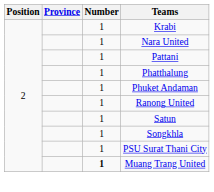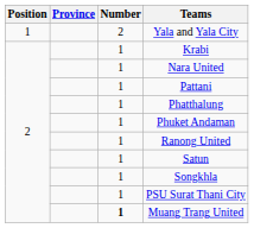 <table class="wikitable">
 <tr>
 <th>Position</th>
 <th><a href='#'>Province</a></th>
 <th>Number</th>
 <th>Teams</th>
+</tr>
+<tr>
+<td align=center rowspan="1">1</td>
+<td></td>
+<td align=center>2</td>
+<td align=center><a href='#'>Yala</a> and <a href='#'>Yala City</a></td>
 </tr>
 <tr>
 <td align=center rowspan="10">2</td>
 <td></td>
 <td align=center>1</td>
 <td align=center><a href='#'>Krabi</a></td>
 </tr>
 <tr>
 <td></td>
 <td align=center>1</td>
 <td align=center><a href='#'>Nara United</a></td>
 </tr>
 <tr>
 <td></td>
 <td align=center>1</td>
 <td align=center><a href='#'>Pattani</a></td>
 </tr>
 <tr>
 <td></td>
 <td align=center>1</td>
 <td align=center><a href='#'>Phatthalung</a></td>
 </tr>
 <tr>
 <td></td>
 <td align=center>1</td>
 <td align=center><a href='#'>Phuket Andaman</a></td>
 </tr>
 <tr>
 <td></td>
 <td align=center>1</td>
 <td align=center><a href='#'>Ranong United</a></td>
 </tr>
 <tr>
 <td></td>
 <td align=center>1</td>
 <td align=center><a href='#'>Satun</a></td>
 </tr>
 <tr>
 <td></td>
 <td align=center>1</td>
 <td align=center><a href='#'>Songkhla</a></td>
 </tr>
 <tr>
 <td></td>
 <td align=center>1</td>
 <td align=center><a href='#'>PSU Surat Thani City</a></td>
 </tr>
 <tr>
 <td></td>
 <td align=center><strong>1</strong></td>
 <td align=center><a href='#'>Muang Trang United</a></td>
 </tr>
 </table>
